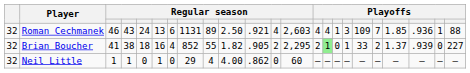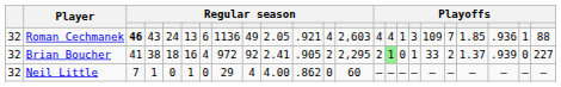 <table class="wikitable plainrowheaders" style="text-align:center;">
 <tr>
 <th scope="col" rowspan="2"></th>
 <th scope="col" rowspan="2">Player</th>
 <th scope=colgroup colspan=11>Regular season</th>
 <th scope=colgroup colspan=10>Playoffs</th>
 </tr>
 <tr>
 <th scope="col"></th>
 <th scope="col"></th>
 <th scope="col"></th>
 <th scope="col"></th>
 <th scope="col"></th>
 <th scope="col"></th>
 <th scope="col"></th>
 <th scope="col"></th>
 <th scope="col"></th>
 <th scope="col"></th>
 <th scope="col"></th>
 <th scope="col"></th>
 <th scope="col"></th>
 <th scope="col"></th>
 <th scope="col"></th>
 <th scope="col"></th>
 <th scope="col"></th>
 <th scope="col"></th>
 <th scope="col"></th>
 <th scope="col"></th>
 <th scope="col"></th>
 </tr>
 <tr>
 <td scope="row">32</td>
 <td align="left"><a href='#'>Roman Cechmanek</a></td>
-<td>46</td>
+<td><strong>46</strong></td>
 <td>43</td>
 <td>24</td>
 <td>13</td>
 <td>6</td>
-<td>1131</td>
-<td>89</td>
-<td>2.50</td>
+<td>1136</td>
+<td>49</td>
+<td>2.05</td>
 <td>.921</td>
 <td>4</td>
 <td>2,603</td>
 <td>4</td>
 <td>4</td>
 <td>1</td>
 <td>3</td>
 <td>109</td>
 <td>7</td>
 <td>1.85</td>
 <td>.936</td>
 <td>1</td>
 <td>88</td>
 </tr>
 <tr>
 <td scope="row">32</td>
 <td align="left"><a href='#'>Brian Boucher</a></td>
 <td>41</td>
 <td>38</td>
 <td>18</td>
 <td>16</td>
 <td>4</td>
-<td>852</td>
-<td>55</td>
-<td>1.82</td>
+<td>972</td>
+<td>92</td>
+<td>2.41</td>
 <td>.905</td>
 <td>2</td>
 <td>2,295</td>
 <td>2</td>
 <td style="background: lightgreen;">1</td>
 <td>0</td>
 <td>1</td>
 <td>33</td>
 <td>2</td>
 <td>1.37</td>
 <td>.939</td>
 <td>0</td>
 <td>227</td>
 </tr>
 <tr>
 <td scope="row">32</td>
 <td align="left"><a href='#'>Neil Little</a></td>
-<td>1</td>
+<td>7</td>
 <td>1</td>
 <td>0</td>
 <td>1</td>
 <td>0</td>
 <td>29</td>
 <td>4</td>
 <td>4.00</td>
 <td>.862</td>
 <td>0</td>
 <td>60</td>
 <td>—</td>
 <td>—</td>
 <td>—</td>
 <td>—</td>
 <td>—</td>
 <td>—</td>
 <td>—</td>
 <td>—</td>
 <td>—</td>
 <td>—</td>
 </tr>
 </table>
